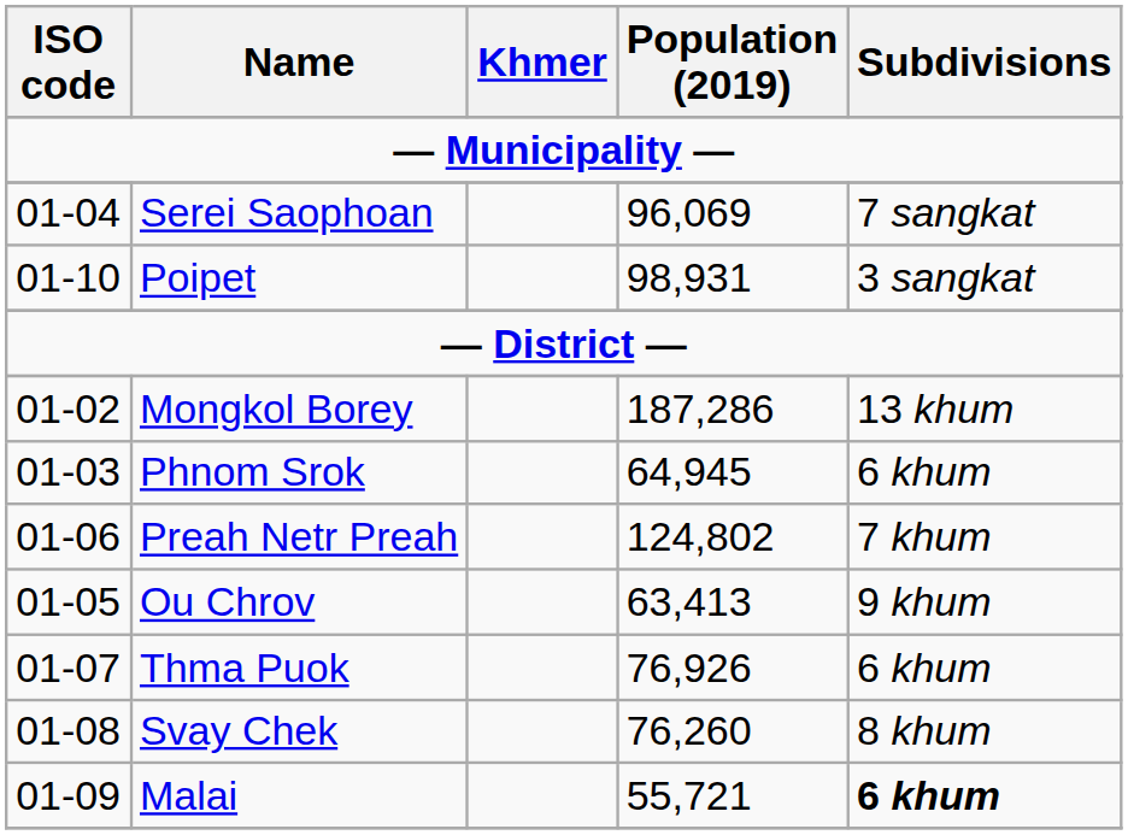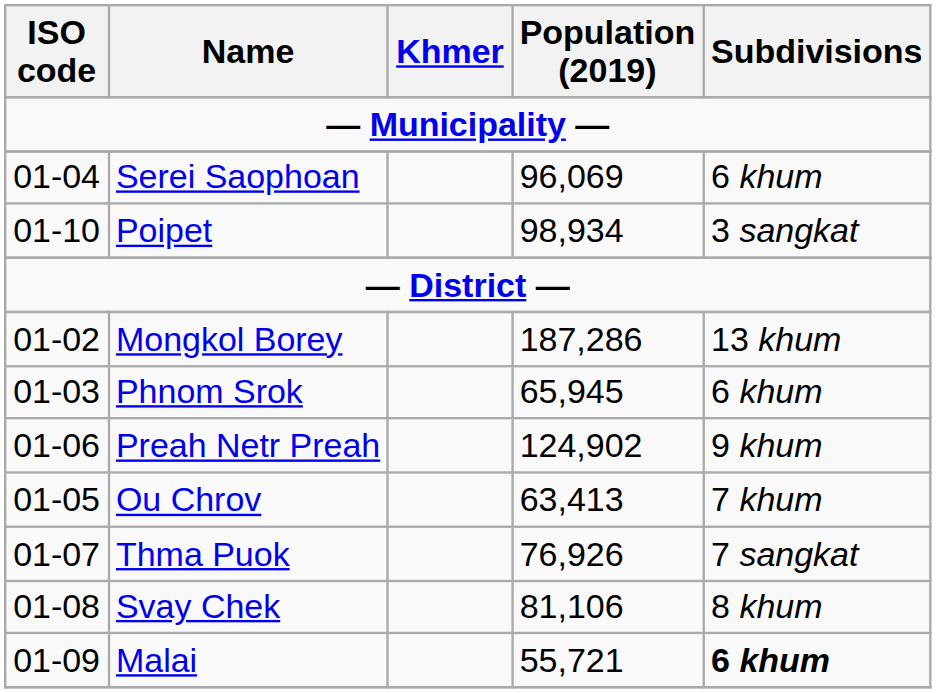 <table class="wikitable" style="font-size:90%;">
 <tr>
 <th>ISO<br>code</th>
 <th>Name</th>
 <th><a href='#'>Khmer</a></th>
 <th>Population<br>(2019)</th>
 <th>Subdivisions</th>
 </tr>
 <tr>
 </tr>
 <tr ---------bgcolor=lightblue>
 <td colspan=6 align=center><strong>— <a href='#'>Municipality</a> —</strong></td>
 </tr>
 <tr --------->
 </tr>
 <tr>
 <td>01-04</td>
 <td><a href='#'>Serei Saophoan</a></td>
 <td></td>
 <td>96,069</td>
-<td>7 <em>sangkat</em></td>
+<td>6 <em>khum</em></td>
 </tr>
 <tr>
 <td>01-10</td>
 <td><a href='#'>Poipet</a></td>
 <td></td>
-<td>98,931</td>
+<td>98,934</td>
 <td>3 <em>sangkat</em></td>
 </tr>
 <tr>
 </tr>
 <tr ---------bgcolor=lightblue>
 <td colspan=6 align=center><strong>— <a href='#'>District</a> —</strong></td>
 </tr>
 <tr --------->
 </tr>
 <tr>
 <td>01-02</td>
 <td><a href='#'>Mongkol Borey</a></td>
 <td></td>
 <td>187,286</td>
 <td>13 <em>khum</em></td>
 </tr>
 <tr>
 <td>01-03</td>
 <td><a href='#'>Phnom Srok</a></td>
 <td></td>
-<td>64,945</td>
+<td>65,945</td>
 <td>6 <em>khum</em></td>
 </tr>
 <tr>
 <td>01-06</td>
 <td><a href='#'>Preah Netr Preah</a></td>
 <td></td>
-<td>124,802</td>
-<td>7 <em>khum</em></td>
+<td>124,902</td>
+<td>9 <em>khum</em></td>
 </tr>
 <tr>
 <td>01-05</td>
 <td><a href='#'>Ou Chrov</a></td>
 <td></td>
 <td>63,413</td>
-<td>9 <em>khum</em></td>
+<td>7 <em>khum</em></td>
 </tr>
 <tr>
 <td>01-07</td>
 <td><a href='#'>Thma Puok</a></td>
 <td></td>
 <td>76,926</td>
-<td>6 <em>khum</em></td>
+<td>7 <em>sangkat</em></td>
 </tr>
 <tr>
 <td>01-08</td>
 <td><a href='#'>Svay Chek</a></td>
 <td></td>
-<td>76,260</td>
+<td>81,106</td>
 <td>8 <em>khum</em></td>
 </tr>
 <tr>
 <td>01-09</td>
 <td><a href='#'>Malai</a></td>
 <td></td>
 <td>55,721</td>
 <td><strong>6 <em>khum</em></strong></td>
 </tr>
 <tr>
 </tr>
 </table>
